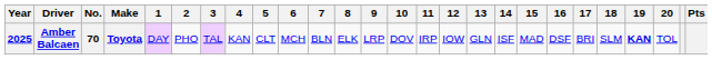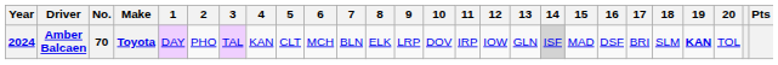 <table class="wikitable" style="text-align:center; font-size:75%">
 <tr>
 <th>Year</th>
 <th>Driver</th>
 <th>No.</th>
 <th>Make</th>
 <th>1</th>
 <th>2</th>
 <th>3</th>
 <th>4</th>
 <th>5</th>
 <th>6</th>
 <th>7</th>
 <th>8</th>
 <th>9</th>
 <th>10</th>
 <th>11</th>
 <th>12</th>
 <th>13</th>
 <th>14</th>
 <th>15</th>
 <th>16</th>
 <th>17</th>
 <th>18</th>
 <th>19</th>
 <th>20</th>
 <th></th>
 <th>Pts</th>
 </tr>
 <tr>
-<th><a href='#'>2025</a></th>
+<th><a href='#'>2024</a></th>
 <th rowspan="2"><a href='#'>Amber Balcaen</a></th>
 <th rowspan="2">70</th>
 <th rowspan="2"><a href='#'>Toyota</a></th>
 <td style="background:#EFCFFF;"><a href='#'>DAY</a><br></td>
 <td><a href='#'>PHO</a></td>
 <td style="background:#EFCFFF;"><a href='#'>TAL</a><br></td>
 <td><a href='#'>KAN</a></td>
 <td><a href='#'>CLT</a></td>
 <td><a href='#'>MCH</a></td>
 <td><a href='#'>BLN</a></td>
 <td><a href='#'>ELK</a></td>
 <td><a href='#'>LRP</a></td>
 <td><a href='#'>DOV</a></td>
 <td><a href='#'>IRP</a></td>
 <td><a href='#'>IOW</a></td>
 <td><a href='#'>GLN</a></td>
-<td><a href='#'>ISF</a></td>
+<td style="background: lightgrey;"><a href='#'>ISF</a></td>
 <td><a href='#'>MAD</a></td>
 <td><a href='#'>DSF</a></td>
 <td><a href='#'>BRI</a></td>
 <td><a href='#'>SLM</a></td>
 <td><strong><a href='#'>KAN</a></strong></td>
 <td><a href='#'>TOL</a></td>
 <th></th>
 <th></th>
 </tr>
 </table>
